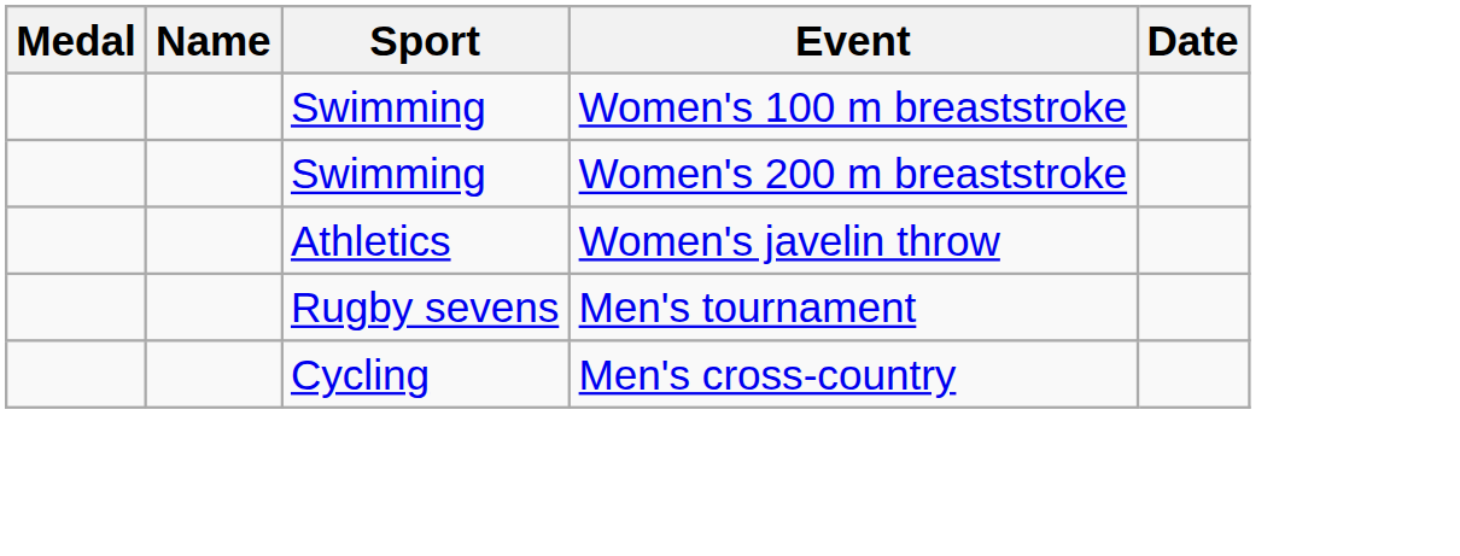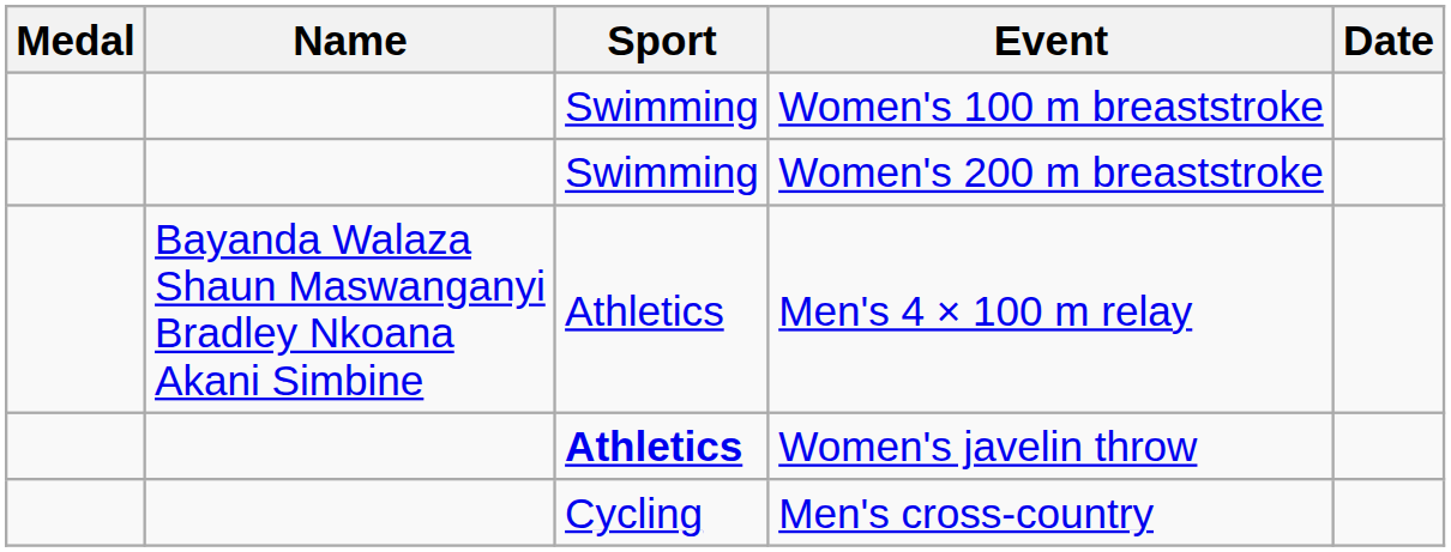 <table class="wikitable sortable" style="font-size: 95%;">
 <tr>
 <th>Medal</th>
 <th>Name</th>
 <th>Sport</th>
 <th>Event</th>
 <th>Date</th>
 </tr>
 <tr>
 <td></td>
 <td></td>
 <td><a href='#'>Swimming</a></td>
 <td><a href='#'>Women's 100 m breaststroke</a></td>
 <td></td>
 </tr>
 <tr>
 <td></td>
 <td></td>
 <td><a href='#'>Swimming</a></td>
 <td><a href='#'>Women's 200 m breaststroke</a></td>
 <td></td>
 </tr>
 <tr>
 <td></td>
-<td></td>
+<td><a href='#'>Bayanda Walaza</a><br><a href='#'>Shaun Maswanganyi</a><br><a href='#'>Bradley Nkoana</a><br><a href='#'>Akani Simbine</a></td>
 <td><a href='#'>Athletics</a></td>
-<td><a href='#'>Women's javelin throw</a></td>
+<td><a href='#'>Men's 4 × 100 m relay</a></td>
 <td></td>
 </tr>
 <tr>
 <td></td>
 <td></td>
-<td><a href='#'>Rugby sevens</a></td>
-<td><a href='#'>Men's tournament</a></td>
+<td><strong><a href='#'>Athletics</a></strong></td>
+<td><a href='#'>Women's javelin throw</a></td>
 <td></td>
 </tr>
 <tr>
 <td></td>
 <td></td>
 <td><a href='#'>Cycling</a></td>
 <td><a href='#'>Men's cross-country</a></td>
 <td></td>
 </tr>
 </table>
